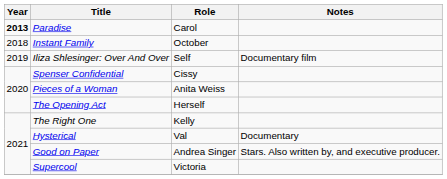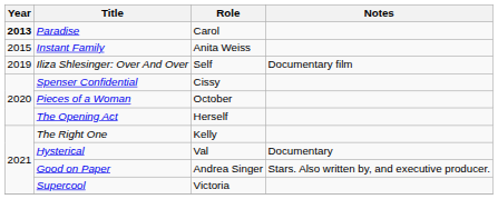 <table class="wikitable sortable">
 <tr>
 <th>Year</th>
 <th>Title</th>
 <th>Role</th>
 <th class="unsortable">Notes</th>
 </tr>
 <tr>
 <td><strong>2013</strong></td>
 <td><em><a href='#'>Paradise</a></em></td>
 <td>Carol</td>
 <td></td>
 </tr>
 <tr>
-<td>2018</td>
+<td>2015</td>
 <td><em><a href='#'>Instant Family</a></em></td>
-<td>October</td>
+<td>Anita Weiss</td>
 <td></td>
 </tr>
 <tr>
 <td>2019</td>
 <td><em>Iliza Shlesinger: Over And Over</em></td>
 <td>Self</td>
 <td>Documentary film</td>
 </tr>
 <tr>
 <td rowspan=3>2020</td>
 <td><em><a href='#'>Spenser Confidential</a></em></td>
 <td>Cissy</td>
 <td></td>
 </tr>
 <tr>
 <td><em><a href='#'>Pieces of a Woman</a></em></td>
-<td>Anita Weiss</td>
+<td>October</td>
 <td></td>
 </tr>
 <tr>
 <td><em><a href='#'>The Opening Act</a></em></td>
 <td>Herself</td>
 <td></td>
 </tr>
 <tr>
 <td rowspan=4>2021</td>
 <td><em>The Right One</em></td>
 <td>Kelly</td>
 <td></td>
 </tr>
 <tr>
 <td><em><a href='#'>Hysterical</a></em></td>
 <td>Val</td>
 <td>Documentary</td>
 </tr>
 <tr>
 <td><em><a href='#'>Good on Paper</a></em></td>
 <td>Andrea Singer</td>
 <td>Stars. Also written by, and executive producer.</td>
 </tr>
 <tr>
 <td><em><a href='#'>Supercool</a></em></td>
 <td>Victoria</td>
 <td></td>
 </tr>
 <tr>
 </tr>
 </table>
